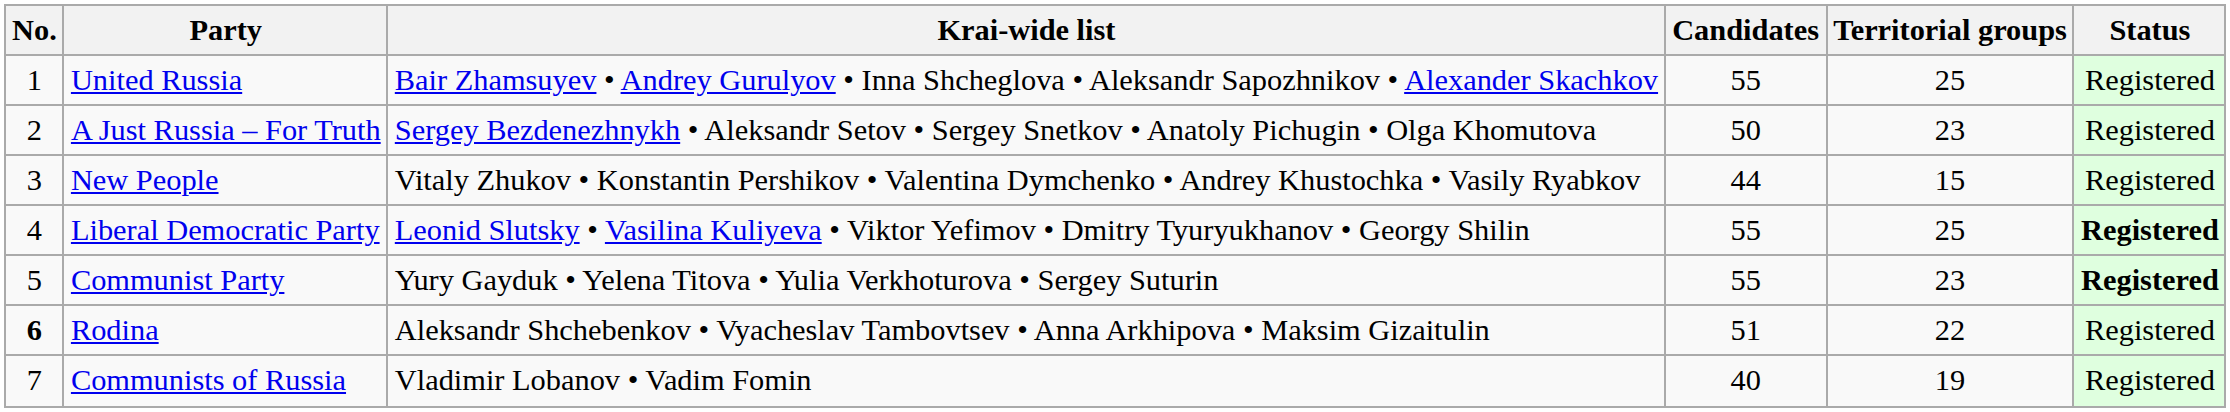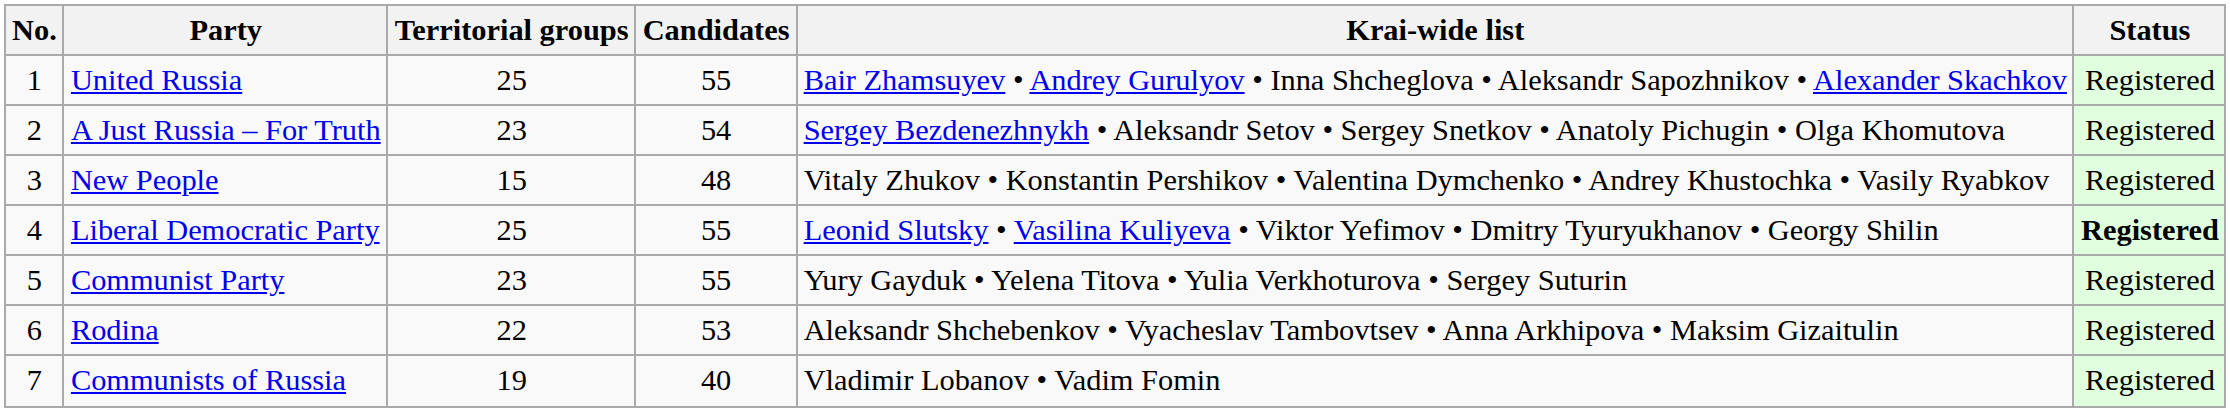 <table class="wikitable sortable" style="background: #f9f9f9; text-align:right; font-size: 95%">
 <tr>
 <th align=center>No.</th>
 <th align=center>Party</th>
+<th align=center>Territorial groups</th>
+<th align=center>Candidates</th>
 <th align=center>Krai-wide list</th>
-<th align=center>Candidates</th>
-<th align=center>Territorial groups</th>
 <th align=center>Status</th>
 </tr>
 <tr>
 <td align=center>1</td>
 <td align=left><a href='#'>United Russia</a></td>
+<td align=center>25</td>
+<td align=center>55</td>
 <td align=left><a href='#'>Bair Zhamsuyev</a> • <a href='#'>Andrey Gurulyov</a> • Inna Shcheglova • Aleksandr Sapozhnikov • <a href='#'>Alexander Skachkov</a></td>
-<td align=center>55</td>
-<td align=center>25</td>
 <td align=center bgcolor="#DFFFDF">Registered</td>
 </tr>
 <tr>
 <td align=center>2</td>
 <td align=left><a href='#'>A Just Russia – For Truth</a></td>
+<td align=center>23</td>
+<td align=center>54</td>
 <td align=left><a href='#'>Sergey Bezdenezhnykh</a> • Aleksandr Setov • Sergey Snetkov • Anatoly Pichugin • Olga Khomutova</td>
-<td align=center>50</td>
-<td align=center>23</td>
 <td align=center bgcolor="#DFFFDF">Registered</td>
 </tr>
 <tr>
 <td align=center>3</td>
 <td align=left><a href='#'>New People</a></td>
+<td align=center>15</td>
+<td align=center>48</td>
 <td align=left>Vitaly Zhukov • Konstantin Pershikov • Valentina Dymchenko • Andrey Khustochka • Vasily Ryabkov</td>
-<td align=center>44</td>
-<td align=center>15</td>
 <td align=center bgcolor="#DFFFDF">Registered</td>
 </tr>
 <tr>
 <td align=center>4</td>
 <td align=left><a href='#'>Liberal Democratic Party</a></td>
+<td align=center>25</td>
+<td align=center>55</td>
 <td align=left><a href='#'>Leonid Slutsky</a> • <a href='#'>Vasilina Kuliyeva</a> • Viktor Yefimov • Dmitry Tyuryukhanov • Georgy Shilin</td>
-<td align=center>55</td>
-<td align=center>25</td>
 <td align=center bgcolor="#DFFFDF"><strong>Registered</strong></td>
 </tr>
 <tr>
 <td align=center>5</td>
 <td align=left><a href='#'>Communist Party</a></td>
+<td align=center>23</td>
+<td align=center>55</td>
 <td align=left>Yury Gayduk • Yelena Titova • Yulia Verkhoturova • Sergey Suturin</td>
-<td align=center>55</td>
-<td align=center>23</td>
-<td align=center bgcolor="#DFFFDF"><strong>Registered</strong></td>
+<td align=center bgcolor="#DFFFDF">Registered</td>
 </tr>
 <tr>
-<td align=center><strong>6</strong></td>
+<td align=center>6</td>
 <td align=left><a href='#'>Rodina</a></td>
+<td align=center>22</td>
+<td align=center>53</td>
 <td align=left>Aleksandr Shchebenkov • Vyacheslav Tambovtsev • Anna Arkhipova • Maksim Gizaitulin</td>
-<td align=center>51</td>
-<td align=center>22</td>
 <td align=center bgcolor="#DFFFDF">Registered</td>
 </tr>
 <tr>
 <td align=center>7</td>
 <td align=left><a href='#'>Communists of Russia</a></td>
+<td align=center>19</td>
+<td align=center>40</td>
 <td align=left>Vladimir Lobanov • Vadim Fomin</td>
-<td align=center>40</td>
-<td align=center>19</td>
 <td align=center bgcolor="#DFFFDF">Registered</td>
 </tr>
 </table>
